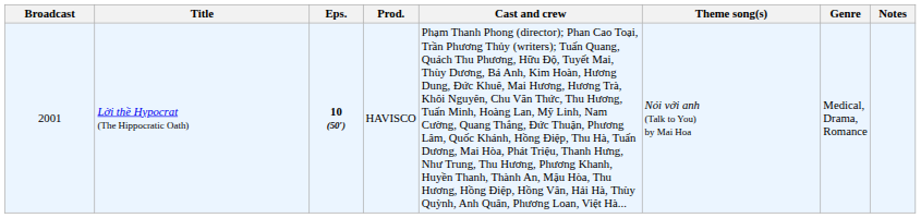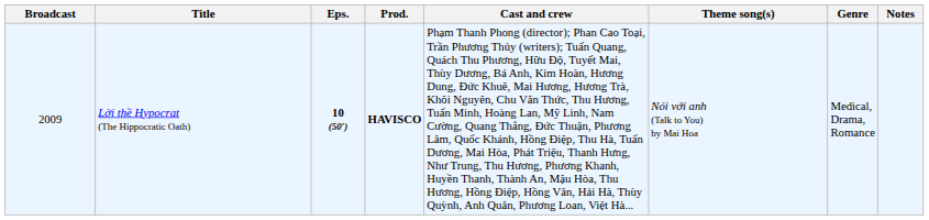 <table class="wikitable sortable">
 <tr>
 <th style="width:10%;">Broadcast</th>
 <th style="width:24%;">Title</th>
 <th style="width:6%;">Eps.</th>
 <th style="width:5%;">Prod.</th>
 <th style="width:25%;">Cast and crew</th>
 <th style="width:20%;">Theme song(s)</th>
 <th style="width:5%;">Genre</th>
 <th style="width:5%;">Notes</th>
 </tr>
 <tr ---- bgcolor="#ebf5ff">
-<td style="text-align:center;">2001 <br></td>
+<td style="text-align:center;">2009 <br></td>
 <td><em><a href='#'>Lời thề Hypocrat</a></em> <br><small>(The Hippocratic Oath)</small></td>
 <td style="text-align:center;"><strong>10<br><small><em>(50′)</em></small></strong></td>
-<td style="text-align:center;">HAVISCO</td>
+<td style="text-align:center;"><strong>HAVISCO</strong></td>
 <td>Phạm Thanh Phong (director); Phan Cao Toại, Trần Phương Thủy (writers); Tuấn Quang, Quách Thu Phương, Hữu Độ, Tuyết Mai, Thùy Dương, Bá Anh, Kim Hoàn, Hương Dung, Đức Khuê, Mai Hương, Hương Trà, Khôi Nguyên, Chu Văn Thức, Thu Hương, Tuấn Minh, Hoàng Lan, Mỹ Linh, Nam Cường, Quang Thắng, Đức Thuận, Phương Lâm, Quốc Khánh, Hồng Điệp, Thu Hà, Tuấn Dương, Mai Hòa, Phát Triệu, Thanh Hưng, Như Trung, Thu Hương, Phương Khanh, Huyền Thanh, Thành An, Mậu Hòa, Thu Hương, Hồng Điệp, Hồng Vân, Hải Hà, Thùy Quỳnh, Anh Quân, Phương Loan, Việt Hà...</td>
 <td><em>Nói với anh</em><br><small>(Talk to You)<br>by Mai Hoa</small></td>
 <td>Medical, Drama, Romance</td>
 <td></td>
 </tr>
 </table>
